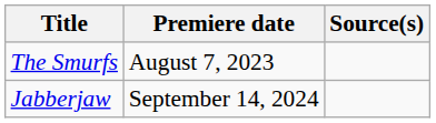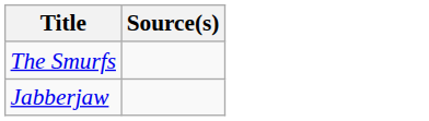 <table class="wikitable sortable">
 <tr>
 <th>Title</th>
-<th>Premiere date</th>
 <th>Source(s)</th>
 </tr>
 <tr>
 <td><em><a href='#'>The Smurfs</a></em></td>
-<td>August 7, 2023</td>
 <td></td>
 </tr>
 <tr>
 <td><em><a href='#'>Jabberjaw</a></em></td>
-<td>September 14, 2024</td>
 <td></td>
 </tr>
 </table>
